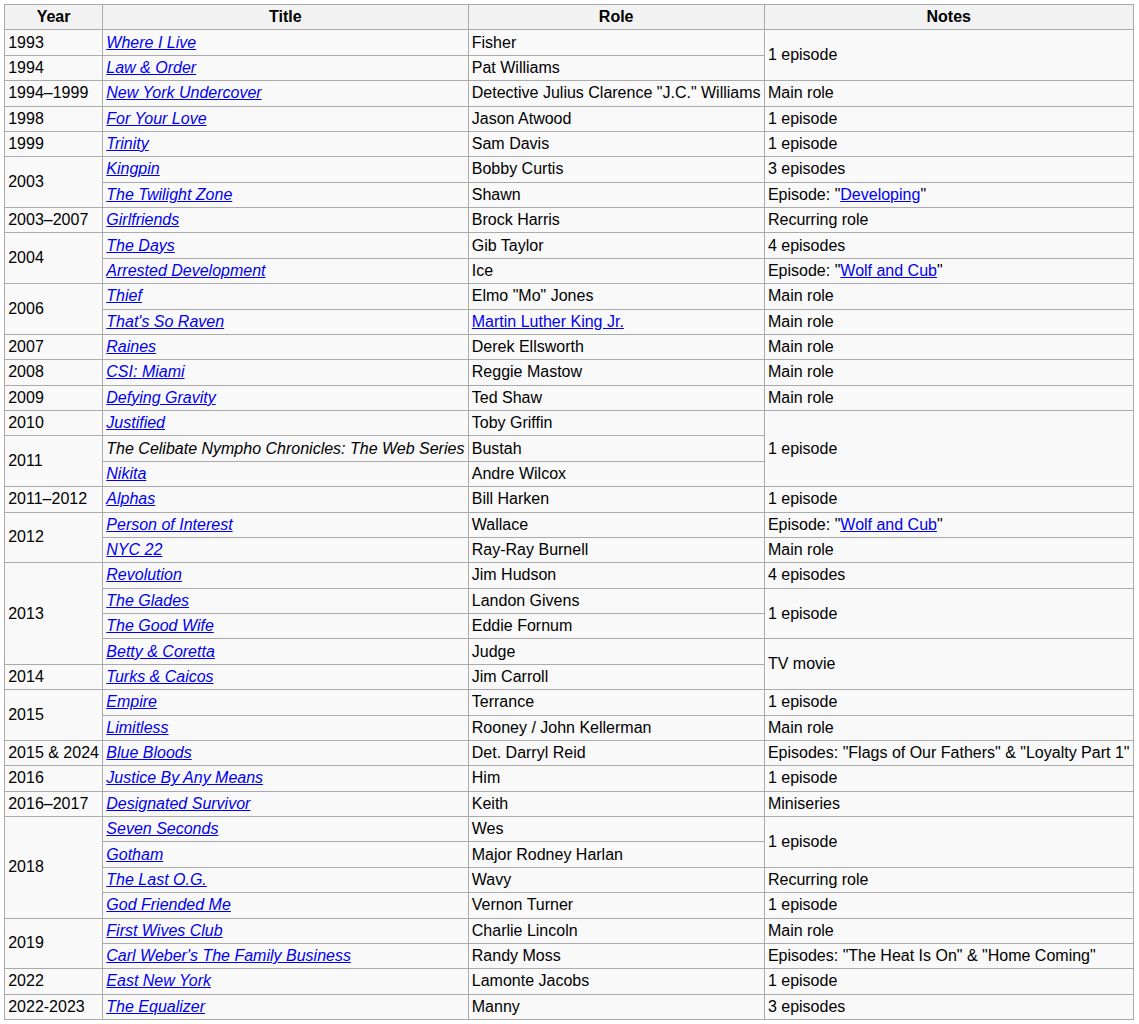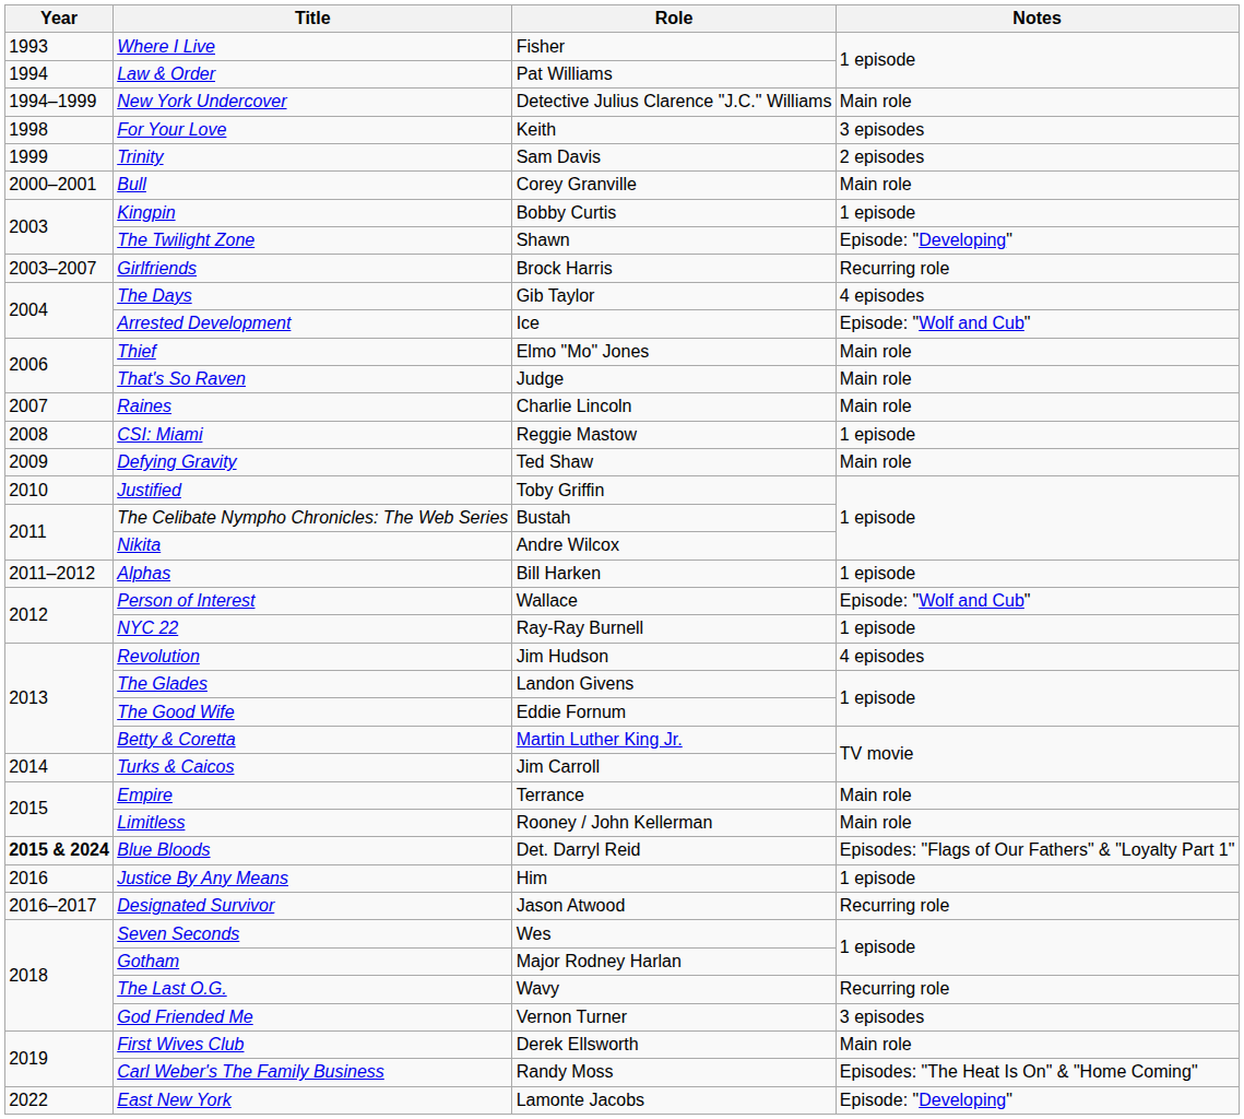 <table class="wikitable sortable">
 <tr>
 <th>Year</th>
 <th>Title</th>
 <th>Role</th>
 <th class="unsortable">Notes</th>
 </tr>
 <tr>
 <td>1993</td>
 <td><em><a href='#'>Where I Live</a></em></td>
 <td>Fisher</td>
 <td rowspan=2>1 episode</td>
 </tr>
 <tr>
 <td>1994</td>
 <td><em><a href='#'>Law & Order</a></em></td>
 <td>Pat Williams</td>
 </tr>
 <tr>
 <td>1994–1999</td>
 <td><em><a href='#'>New York Undercover</a></em></td>
 <td>Detective Julius Clarence "J.C." Williams</td>
 <td>Main role</td>
 </tr>
 <tr>
 <td>1998</td>
 <td><em><a href='#'>For Your Love</a></em></td>
-<td>Jason Atwood</td>
-<td>1 episode</td>
+<td>Keith</td>
+<td>3 episodes</td>
 </tr>
 <tr>
 <td>1999</td>
 <td><em><a href='#'>Trinity</a></em></td>
 <td>Sam Davis</td>
-<td>1 episode</td>
+<td>2 episodes</td>
+</tr>
+<tr>
+<td>2000–2001</td>
+<td><em><a href='#'>Bull</a></em></td>
+<td>Corey Granville</td>
+<td>Main role</td>
 </tr>
 <tr>
 <td rowspan=2>2003</td>
 <td><em><a href='#'>Kingpin</a></em></td>
 <td>Bobby Curtis</td>
-<td>3 episodes</td>
+<td>1 episode</td>
 </tr>
 <tr>
 <td><em><a href='#'>The Twilight Zone</a></em></td>
 <td>Shawn</td>
 <td>Episode: "<a href='#'>Developing</a>"</td>
 </tr>
 <tr>
 <td>2003–2007</td>
 <td><em><a href='#'>Girlfriends</a></em></td>
 <td>Brock Harris</td>
 <td>Recurring role</td>
 </tr>
 <tr>
 <td rowspan=2>2004</td>
 <td><em><a href='#'>The Days</a></em></td>
 <td>Gib Taylor</td>
 <td>4 episodes</td>
 </tr>
 <tr>
 <td><em><a href='#'>Arrested Development</a></em></td>
 <td>Ice</td>
 <td>Episode: "<a href='#'>Wolf and Cub</a>"</td>
 </tr>
 <tr>
 <td rowspan=2>2006</td>
 <td><em><a href='#'>Thief</a></em></td>
 <td>Elmo "Mo" Jones</td>
 <td>Main role</td>
 </tr>
 <tr>
 <td><em><a href='#'>That's So Raven</a></em></td>
-<td><a href='#'>Martin Luther King Jr.</a></td>
+<td>Judge</td>
 <td>Main role</td>
 </tr>
 <tr>
 <td>2007</td>
 <td><em><a href='#'>Raines</a></em></td>
-<td>Derek Ellsworth</td>
+<td>Charlie Lincoln</td>
 <td>Main role</td>
 </tr>
 <tr>
 <td>2008</td>
 <td><em><a href='#'>CSI: Miami</a></em></td>
 <td>Reggie Mastow</td>
-<td>Main role</td>
+<td>1 episode</td>
 </tr>
 <tr>
 <td>2009</td>
 <td><em><a href='#'>Defying Gravity</a></em></td>
 <td>Ted Shaw</td>
 <td>Main role</td>
 </tr>
 <tr>
 <td>2010</td>
 <td><em><a href='#'>Justified</a></em></td>
 <td>Toby Griffin</td>
 <td rowspan=3>1 episode</td>
 </tr>
 <tr>
 <td rowspan=2>2011</td>
 <td><em>The Celibate Nympho Chronicles: The Web Series</em></td>
 <td>Bustah</td>
 </tr>
 <tr>
 <td><em><a href='#'>Nikita</a></em></td>
 <td>Andre Wilcox</td>
 </tr>
 <tr>
 <td>2011–2012</td>
 <td><em><a href='#'>Alphas</a></em></td>
 <td>Bill Harken</td>
 <td>1 episode</td>
 </tr>
 <tr>
 <td rowspan=2>2012</td>
 <td><em><a href='#'>Person of Interest</a></em></td>
 <td>Wallace</td>
 <td>Episode: "<a href='#'>Wolf and Cub</a>"</td>
 </tr>
 <tr>
 <td><em><a href='#'>NYC 22</a></em></td>
 <td>Ray-Ray Burnell</td>
-<td>Main role</td>
+<td>1 episode</td>
 </tr>
 <tr>
 <td rowspan=4>2013</td>
 <td><em><a href='#'>Revolution</a></em></td>
 <td>Jim Hudson</td>
 <td>4 episodes</td>
 </tr>
 <tr>
 <td><em><a href='#'>The Glades</a></em></td>
 <td>Landon Givens</td>
 <td rowspan=2>1 episode</td>
 </tr>
 <tr>
 <td><em><a href='#'>The Good Wife</a></em></td>
 <td>Eddie Fornum</td>
 </tr>
 <tr>
 <td><em><a href='#'>Betty & Coretta</a></em></td>
-<td>Judge</td>
+<td><a href='#'>Martin Luther King Jr.</a></td>
 <td rowspan=2>TV movie</td>
 </tr>
 <tr>
 <td>2014</td>
 <td><em><a href='#'>Turks & Caicos</a></em></td>
 <td>Jim Carroll</td>
 </tr>
 <tr>
 <td rowspan=2>2015</td>
 <td><em><a href='#'>Empire</a></em></td>
 <td>Terrance</td>
-<td>1 episode</td>
+<td>Main role</td>
 </tr>
 <tr>
 <td><em><a href='#'>Limitless</a></em></td>
 <td>Rooney / John Kellerman</td>
 <td>Main role</td>
 </tr>
 <tr>
-<td>2015 & 2024</td>
+<td><strong>2015 & 2024</strong></td>
 <td><em><a href='#'>Blue Bloods</a></em></td>
 <td>Det. Darryl Reid</td>
 <td>Episodes: "Flags of Our Fathers" & "Loyalty Part 1"</td>
 </tr>
 <tr>
 <td>2016</td>
 <td><em><a href='#'>Justice By Any Means</a></em></td>
 <td>Him</td>
 <td>1 episode</td>
 </tr>
 <tr>
 <td>2016–2017</td>
 <td><em><a href='#'>Designated Survivor</a></em></td>
-<td>Keith</td>
-<td>Miniseries</td>
+<td>Jason Atwood</td>
+<td>Recurring role</td>
 </tr>
 <tr>
 <td rowspan=4>2018</td>
 <td><em><a href='#'>Seven Seconds</a></em></td>
 <td>Wes</td>
 <td rowspan=2>1 episode</td>
 </tr>
 <tr>
 <td><em><a href='#'>Gotham</a></em></td>
 <td>Major Rodney Harlan</td>
 </tr>
 <tr>
 <td><em><a href='#'>The Last O.G.</a></em></td>
 <td>Wavy</td>
 <td>Recurring role</td>
 </tr>
 <tr>
 <td><em><a href='#'>God Friended Me</a></em></td>
 <td>Vernon Turner</td>
-<td>1 episode</td>
+<td>3 episodes</td>
 </tr>
 <tr>
 <td rowspan=2>2019</td>
 <td><em><a href='#'>First Wives Club</a></em></td>
-<td>Charlie Lincoln</td>
+<td>Derek Ellsworth</td>
 <td>Main role</td>
 </tr>
 <tr>
 <td><em><a href='#'>Carl Weber's The Family Business</a></em></td>
 <td>Randy Moss</td>
 <td>Episodes: "The Heat Is On" & "Home Coming"</td>
 </tr>
 <tr>
 <td>2022</td>
 <td><em><a href='#'>East New York</a></em></td>
 <td>Lamonte Jacobs</td>
-<td>1 episode</td>
-</tr>
-<tr>
-<td>2022-2023</td>
-<td><em><a href='#'>The Equalizer</a></em></td>
-<td>Manny</td>
-<td>3 episodes</td>
+<td>Episode: "<a href='#'>Developing</a>"</td>
 </tr>
 </table>
